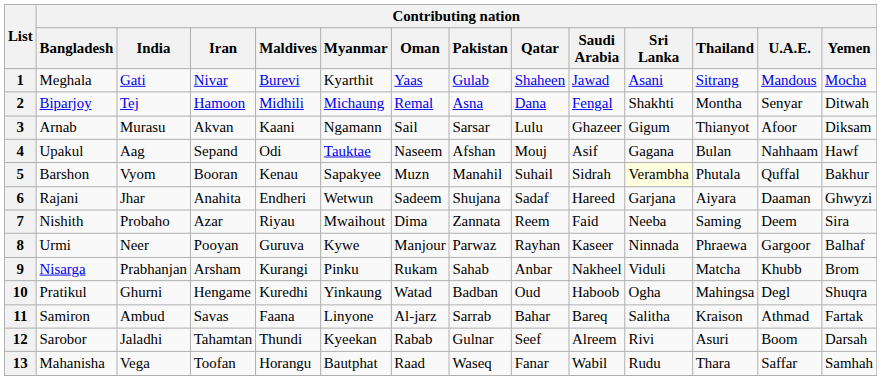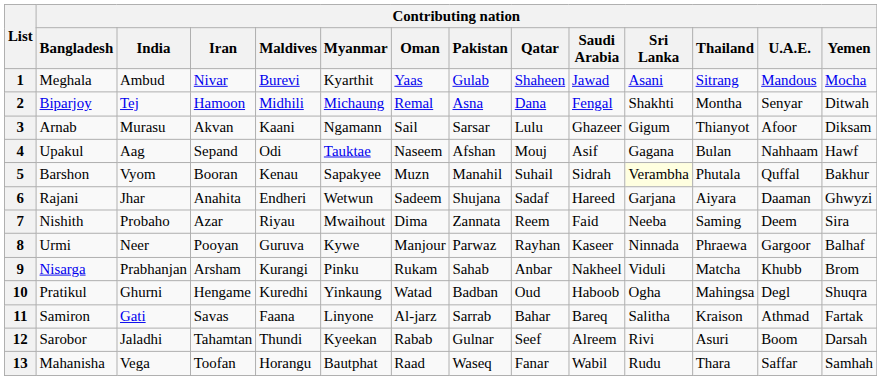 <table class="wikitable">
 <tr>
 <th scope="col" rowspan=2>List</th>
 <th scope="col" colspan=13>Contributing nation</th>
 </tr>
 <tr>
 <th scope="col">Bangladesh</th>
 <th scope="col">India</th>
 <th scope="col">Iran</th>
 <th scope="col">Maldives</th>
 <th scope="col">Myanmar</th>
 <th scope="col">Oman</th>
 <th scope="col">Pakistan</th>
 <th scope="col">Qatar</th>
 <th scope="col">Saudi Arabia</th>
 <th scope="col">Sri Lanka</th>
 <th scope="col">Thailand</th>
 <th scope="col">U.A.E.</th>
 <th scope="col">Yemen</th>
 </tr>
 <tr>
 <th scope="row">1</th>
 <td>Meghala</td>
-<td><a href='#'>Gati</a></td>
+<td>Ambud</td>
 <td><a href='#'>Nivar</a></td>
 <td><a href='#'>Burevi</a></td>
 <td>Kyarthit</td>
 <td><a href='#'>Yaas</a></td>
 <td><a href='#'>Gulab</a></td>
 <td><a href='#'>Shaheen</a></td>
 <td><a href='#'>Jawad</a></td>
 <td><a href='#'>Asani</a></td>
 <td><a href='#'>Sitrang</a></td>
 <td><a href='#'>Mandous</a></td>
 <td><a href='#'>Mocha</a></td>
 </tr>
 <tr>
 <th scope="row">2</th>
 <td><a href='#'>Biparjoy</a></td>
 <td><a href='#'>Tej</a></td>
 <td><a href='#'>Hamoon</a></td>
 <td><a href='#'>Midhili</a></td>
 <td><a href='#'>Michaung</a></td>
 <td><a href='#'>Remal</a></td>
 <td><a href='#'>Asna</a></td>
 <td><a href='#'>Dana</a></td>
 <td><a href='#'>Fengal</a></td>
 <td>Shakhti</td>
 <td>Montha</td>
 <td>Senyar</td>
 <td>Ditwah</td>
 </tr>
 <tr>
 <th scope="row">3</th>
 <td>Arnab</td>
 <td>Murasu</td>
 <td>Akvan</td>
 <td>Kaani</td>
 <td>Ngamann</td>
 <td>Sail</td>
 <td>Sarsar</td>
 <td>Lulu</td>
 <td>Ghazeer</td>
 <td>Gigum</td>
 <td>Thianyot</td>
 <td>Afoor</td>
 <td>Diksam</td>
 </tr>
 <tr>
 <th scope="row">4</th>
 <td>Upakul</td>
 <td>Aag</td>
 <td>Sepand</td>
 <td>Odi</td>
 <td><a href='#'>Tauktae</a></td>
 <td>Naseem</td>
 <td>Afshan</td>
 <td>Mouj</td>
 <td>Asif</td>
 <td>Gagana</td>
 <td>Bulan</td>
 <td>Nahhaam</td>
 <td>Hawf</td>
 </tr>
 <tr>
 <th scope="row">5</th>
 <td>Barshon</td>
 <td>Vyom</td>
 <td>Booran</td>
 <td>Kenau</td>
 <td>Sapakyee</td>
 <td>Muzn</td>
 <td>Manahil</td>
 <td>Suhail</td>
 <td>Sidrah</td>
 <td style="background: lightyellow;">Verambha</td>
 <td>Phutala</td>
 <td>Quffal</td>
 <td>Bakhur</td>
 </tr>
 <tr>
 <th scope="row">6</th>
 <td>Rajani</td>
 <td>Jhar</td>
 <td>Anahita</td>
 <td>Endheri</td>
 <td>Wetwun</td>
 <td>Sadeem</td>
 <td>Shujana</td>
 <td>Sadaf</td>
 <td>Hareed</td>
 <td>Garjana</td>
 <td>Aiyara</td>
 <td>Daaman</td>
 <td>Ghwyzi</td>
 </tr>
 <tr>
 <th scope="row">7</th>
 <td>Nishith</td>
 <td>Probaho</td>
 <td>Azar</td>
 <td>Riyau</td>
 <td>Mwaihout</td>
 <td>Dima</td>
 <td>Zannata</td>
 <td>Reem</td>
 <td>Faid</td>
 <td>Neeba</td>
 <td>Saming</td>
 <td>Deem</td>
 <td>Sira</td>
 </tr>
 <tr>
 <th scope="row">8</th>
 <td>Urmi</td>
 <td>Neer</td>
 <td>Pooyan</td>
 <td>Guruva</td>
 <td>Kywe</td>
 <td>Manjour</td>
 <td>Parwaz</td>
 <td>Rayhan</td>
 <td>Kaseer</td>
 <td>Ninnada</td>
 <td>Phraewa</td>
 <td>Gargoor</td>
 <td>Balhaf</td>
 </tr>
 <tr>
 <th scope="row">9</th>
 <td><a href='#'>Nisarga</a></td>
 <td>Prabhanjan</td>
 <td>Arsham</td>
 <td>Kurangi</td>
 <td>Pinku</td>
 <td>Rukam</td>
 <td>Sahab</td>
 <td>Anbar</td>
 <td>Nakheel</td>
 <td>Viduli</td>
 <td>Matcha</td>
 <td>Khubb</td>
 <td>Brom</td>
 </tr>
 <tr>
 <th scope="row">10</th>
 <td>Pratikul</td>
 <td>Ghurni</td>
 <td>Hengame</td>
 <td>Kuredhi</td>
 <td>Yinkaung</td>
 <td>Watad</td>
 <td>Badban</td>
 <td>Oud</td>
 <td>Haboob</td>
 <td>Ogha</td>
 <td>Mahingsa</td>
 <td>Degl</td>
 <td>Shuqra</td>
 </tr>
 <tr>
 <th scope="row">11</th>
 <td>Samiron</td>
-<td>Ambud</td>
+<td><a href='#'>Gati</a></td>
 <td>Savas</td>
 <td>Faana</td>
 <td>Linyone</td>
 <td>Al-jarz</td>
 <td>Sarrab</td>
 <td>Bahar</td>
 <td>Bareq</td>
 <td>Salitha</td>
 <td>Kraison</td>
 <td>Athmad</td>
 <td>Fartak</td>
 </tr>
 <tr>
 <th scope="row">12</th>
 <td>Sarobor</td>
 <td>Jaladhi</td>
 <td>Tahamtan</td>
 <td>Thundi</td>
 <td>Kyeekan</td>
 <td>Rabab</td>
 <td>Gulnar</td>
 <td>Seef</td>
 <td>Alreem</td>
 <td>Rivi</td>
 <td>Asuri</td>
 <td>Boom</td>
 <td>Darsah</td>
 </tr>
 <tr>
 <th scope="row">13</th>
 <td>Mahanisha</td>
 <td>Vega</td>
 <td>Toofan</td>
 <td>Horangu</td>
 <td>Bautphat</td>
 <td>Raad</td>
 <td>Waseq</td>
 <td>Fanar</td>
 <td>Wabil</td>
 <td>Rudu</td>
 <td>Thara</td>
 <td>Saffar</td>
 <td>Samhah</td>
 </tr>
 </table>
